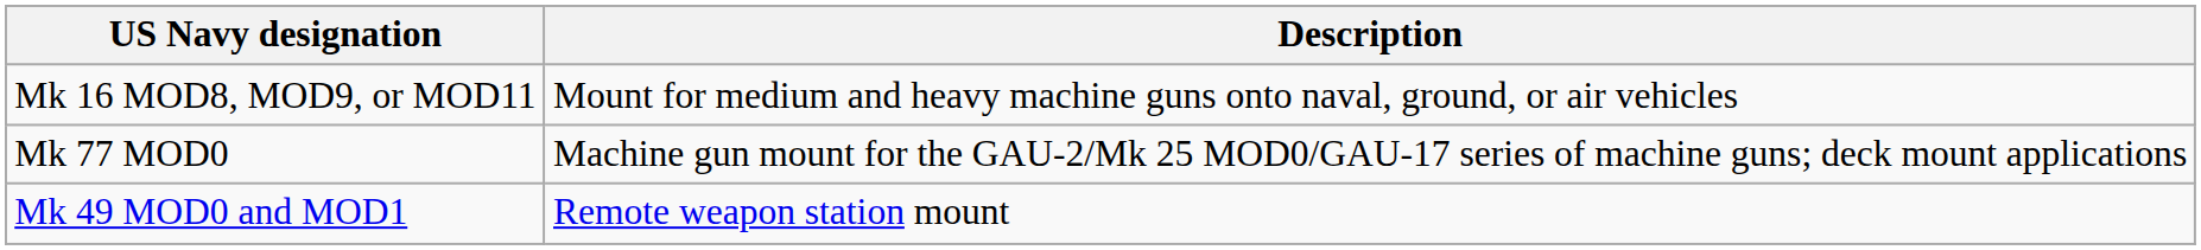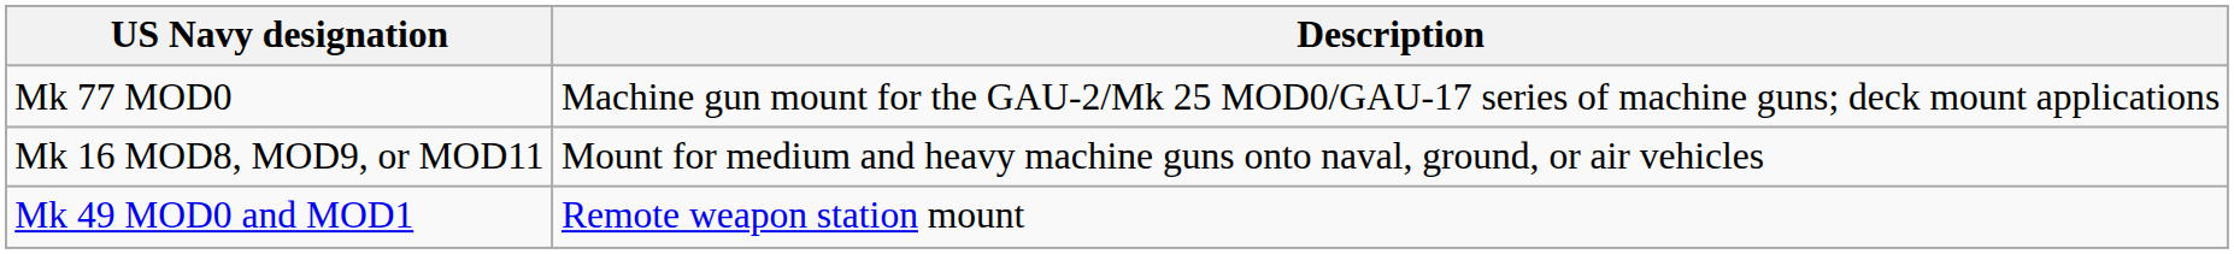 <table class="wikitable">
 <tr>
 <th>US Navy designation</th>
 <th>Description</th>
 </tr>
 <tr>
+<td>Mk 77 MOD0</td>
+<td>Machine gun mount for the GAU-2/Mk 25 MOD0/GAU-17 series of machine guns; deck mount applications</td>
+</tr>
+<tr>
 <td>Mk 16 MOD8, MOD9, or MOD11</td>
 <td>Mount for medium and heavy machine guns onto naval, ground, or air vehicles</td>
-</tr>
-<tr>
-<td>Mk 77 MOD0</td>
-<td>Machine gun mount for the GAU-2/Mk 25 MOD0/GAU-17 series of machine guns; deck mount applications</td>
 </tr>
 <tr>
 <td><a href='#'>Mk 49 MOD0 and MOD1</a></td>
 <td><a href='#'>Remote weapon station</a> mount</td>
 </tr>
 </table>
